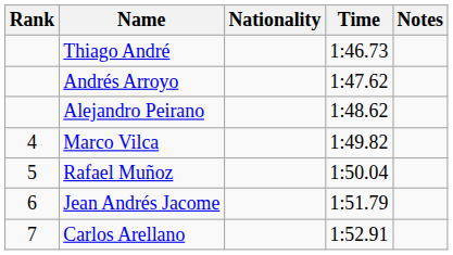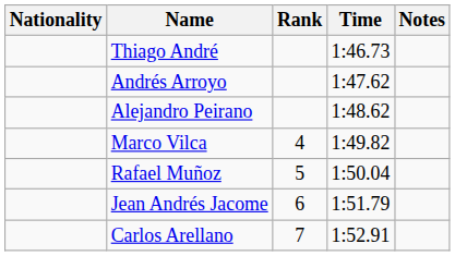 <table class="wikitable sortable" style="text-align:center">
 <tr>
+<th>Nationality</th>
+<th>Name</th>
 <th>Rank</th>
-<th>Name</th>
-<th>Nationality</th>
 <th>Time</th>
 <th>Notes</th>
 </tr>
 <tr>
+<td align=left></td>
+<td align=left><a href='#'>Thiago André</a></td>
 <td></td>
-<td align=left><a href='#'>Thiago André</a></td>
-<td align=left></td>
 <td>1:46.73</td>
 <td></td>
 </tr>
 <tr>
+<td align=left></td>
+<td align=left><a href='#'>Andrés Arroyo</a></td>
 <td></td>
-<td align=left><a href='#'>Andrés Arroyo</a></td>
-<td align=left></td>
 <td>1:47.62</td>
 <td></td>
 </tr>
 <tr>
+<td align=left></td>
+<td align=left><a href='#'>Alejandro Peirano</a></td>
 <td></td>
-<td align=left><a href='#'>Alejandro Peirano</a></td>
-<td align=left></td>
 <td>1:48.62</td>
 <td></td>
 </tr>
 <tr>
+<td align=left></td>
+<td align=left><a href='#'>Marco Vilca</a></td>
 <td>4</td>
-<td align=left><a href='#'>Marco Vilca</a></td>
-<td align=left></td>
 <td>1:49.82</td>
 <td></td>
 </tr>
 <tr>
+<td align=left></td>
+<td align=left><a href='#'>Rafael Muñoz</a></td>
 <td>5</td>
-<td align=left><a href='#'>Rafael Muñoz</a></td>
-<td align=left></td>
 <td>1:50.04</td>
 <td></td>
 </tr>
 <tr>
+<td align=left></td>
+<td align=left><a href='#'>Jean Andrés Jacome</a></td>
 <td>6</td>
-<td align=left><a href='#'>Jean Andrés Jacome</a></td>
-<td align=left></td>
 <td>1:51.79</td>
 <td></td>
 </tr>
 <tr>
+<td align=left></td>
+<td align=left><a href='#'>Carlos Arellano</a></td>
 <td>7</td>
-<td align=left><a href='#'>Carlos Arellano</a></td>
-<td align=left></td>
 <td>1:52.91</td>
 <td></td>
 </tr>
 </table>
